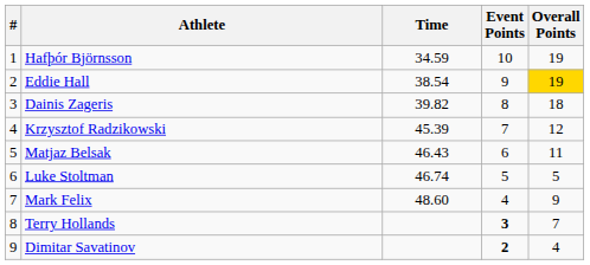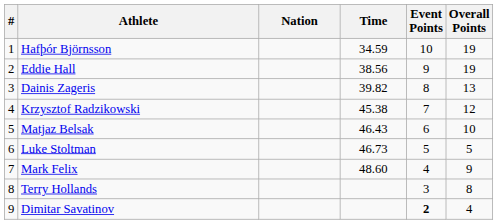 <table class="wikitable sortable" style="text-align:center;width: 70%;">
 <tr>
 <th scope="col" style="width: 10px;">#</th>
 <th scope="col">Athlete</th>
+<th scope="col">Nation</th>
 <th scope="col">Time</th>
 <th scope="col" style="width: 10px;">Event Points</th>
 <th scope="col" style="width: 10px;">Overall Points</th>
 </tr>
 <tr>
 <td>1</td>
 <td align=left><a href='#'>Hafþór Björnsson</a></td>
+<td align=left></td>
 <td>34.59</td>
 <td>10</td>
 <td>19</td>
 </tr>
 <tr>
 <td>2</td>
 <td align=left><a href='#'>Eddie Hall</a></td>
-<td>38.54</td>
+<td align=left></td>
+<td>38.56</td>
 <td>9</td>
-<td style="background: gold;">19</td>
+<td>19</td>
 </tr>
 <tr>
 <td>3</td>
 <td align=left><a href='#'>Dainis Zageris</a></td>
+<td align=left></td>
 <td>39.82</td>
 <td>8</td>
-<td>18</td>
+<td>13</td>
 </tr>
 <tr>
 <td>4</td>
 <td align=left><a href='#'>Krzysztof Radzikowski</a></td>
-<td>45.39</td>
+<td align=left></td>
+<td>45.38</td>
 <td>7</td>
 <td>12</td>
 </tr>
 <tr>
 <td>5</td>
 <td align=left><a href='#'>Matjaz Belsak</a></td>
+<td align=left></td>
 <td>46.43</td>
 <td>6</td>
-<td>11</td>
+<td>10</td>
 </tr>
 <tr>
 <td>6</td>
 <td align=left><a href='#'>Luke Stoltman</a></td>
-<td>46.74</td>
+<td align=left></td>
+<td>46.73</td>
 <td>5</td>
 <td>5</td>
 </tr>
 <tr>
 <td>7</td>
 <td align=left><a href='#'>Mark Felix</a></td>
+<td align=left></td>
 <td>48.60</td>
 <td>4</td>
 <td>9</td>
 </tr>
 <tr>
 <td>8</td>
 <td align=left><a href='#'>Terry Hollands</a></td>
+<td align=left></td>
 <td></td>
-<td><strong>3</strong></td>
-<td>7</td>
+<td>3</td>
+<td>8</td>
 </tr>
 <tr>
 <td>9</td>
 <td align=left><a href='#'>Dimitar Savatinov</a></td>
+<td align=left></td>
 <td></td>
 <td><strong>2</strong></td>
 <td>4</td>
 </tr>
 </table>
